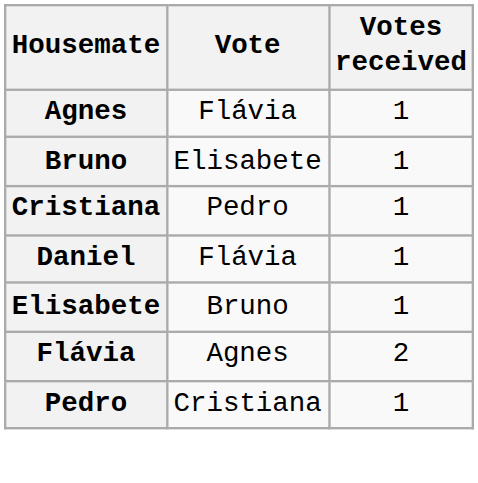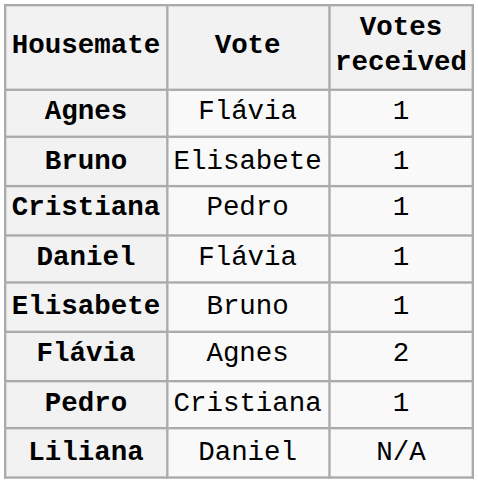 <table class="wikitable" style="text-align:center; font-size:90%; line-height:15px;">
 <tr>
 <th>Housemate</th>
 <th>Vote</th>
 <th>Votes<br>received</th>
 </tr>
 <tr>
 <th>Agnes</th>
 <td>Flávia</td>
 <td>1</td>
 </tr>
 <tr>
 <th>Bruno</th>
 <td>Elisabete</td>
 <td>1</td>
 </tr>
 <tr>
 <th>Cristiana</th>
 <td>Pedro</td>
 <td>1</td>
 </tr>
 <tr>
 <th>Daniel</th>
 <td>Flávia</td>
 <td>1</td>
 </tr>
 <tr>
 <th>Elisabete</th>
 <td>Bruno</td>
 <td>1</td>
 </tr>
 <tr>
 <th>Flávia</th>
 <td>Agnes</td>
 <td>2</td>
 </tr>
 <tr>
 <th>Pedro</th>
 <td>Cristiana</td>
 <td>1</td>
 </tr>
+<tr>
+<th>Liliana</th>
+<td>Daniel</td>
+<td>N/A</td>
+</tr>
 </table>
